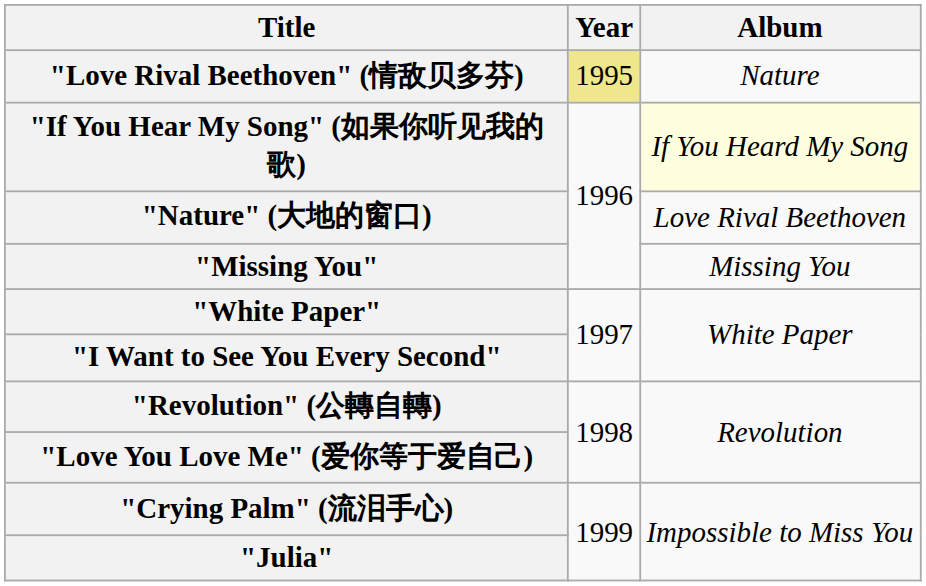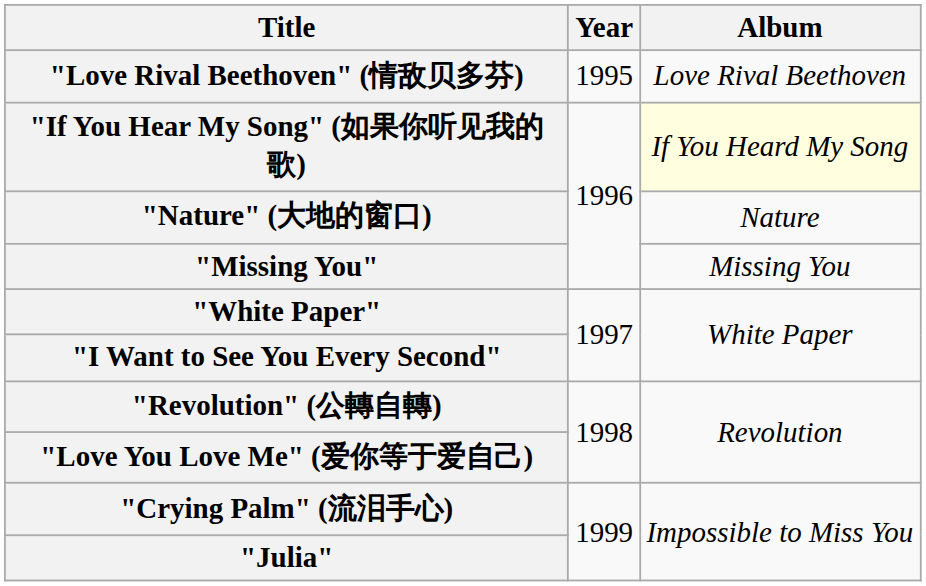 <table class="wikitable plainrowheaders" style="text-align:center;">
 <tr>
 <th scope="col" style="width:19em;">Title</th>
 <th scope="col">Year</th>
 <th scope="col">Album</th>
 </tr>
 <tr>
 <th scope="row">"Love Rival Beethoven" (情敌贝多芬)</th>
-<td style="background: khaki;">1995</td>
-<td><em>Nature</em></td>
+<td>1995</td>
+<td><em>Love Rival Beethoven</em></td>
 </tr>
 <tr>
 <th scope="row">"If You Hear My Song" (如果你听见我的歌)</th>
 <td rowspan="3">1996</td>
 <td style="background: lightyellow;"><em>If You Heard My Song</em></td>
 </tr>
 <tr>
 <th scope="row">"Nature" (大地的窗口)</th>
-<td><em>Love Rival Beethoven</em></td>
+<td><em>Nature</em></td>
 </tr>
 <tr>
 <th scope="row">"Missing You"</th>
 <td><em>Missing You</em></td>
 </tr>
 <tr>
 <th scope="row">"White Paper"</th>
 <td rowspan="2">1997</td>
 <td rowspan="2"><em>White Paper</em></td>
 </tr>
 <tr>
 <th scope="row">"I Want to See You Every Second"</th>
 </tr>
 <tr>
 <th scope="row">"Revolution" (公轉自轉)</th>
 <td rowspan="2">1998</td>
 <td rowspan="2"><em>Revolution</em></td>
 </tr>
 <tr>
 <th scope="row">"Love You Love Me" (爱你等于爱自己)</th>
 </tr>
 <tr>
 <th scope="row">"Crying Palm" (流泪手心)</th>
 <td rowspan="2">1999</td>
 <td rowspan="2"><em>Impossible to Miss You</em></td>
 </tr>
 <tr>
 <th scope="row">"Julia"</th>
 </tr>
 </table>
